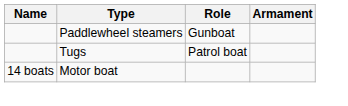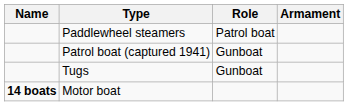 <table class="wikitable">
 <tr>
 <th>Name</th>
 <th>Type</th>
 <th>Role</th>
 <th>Armament</th>
 </tr>
 <tr>
 <td></td>
 <td>Paddlewheel steamers</td>
+<td>Patrol boat</td>
+<td></td>
+</tr>
+<tr>
+<td></td>
+<td>Patrol boat (captured 1941)</td>
 <td>Gunboat</td>
 <td></td>
 </tr>
 <tr>
 <td></td>
 <td>Tugs</td>
-<td>Patrol boat</td>
+<td>Gunboat</td>
 <td></td>
 </tr>
 <tr>
-<td>14 boats</td>
+<td><strong>14 boats</strong></td>
 <td>Motor boat</td>
 <td></td>
 <td></td>
 </tr>
 </table>
